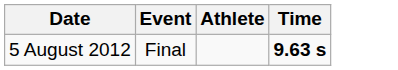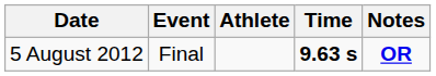 <table class=wikitable style=text-align:center>
 <tr>
 <th>Date</th>
 <th>Event</th>
 <th>Athlete</th>
 <th>Time</th>
+<th>Notes</th>
 </tr>
 <tr>
 <td>5 August 2012</td>
 <td>Final</td>
 <td align=left></td>
 <td><strong>9.63 s</strong></td>
+<td><strong><a href='#'>OR</a></strong></td>
 </tr>
 </table>
